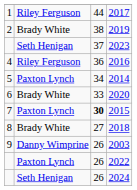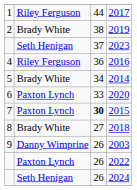 <table class="wikitable">
 <tr>
 </tr>
 <tr>
 <td>1</td>
 <td><a href='#'>Riley Ferguson</a></td>
 <td><abbr>44</abbr></td>
 <td><a href='#'>2017</a></td>
 </tr>
 <tr>
 <td>2</td>
 <td>Brady White</td>
 <td><abbr>38</abbr></td>
 <td><a href='#'>2019</a></td>
 </tr>
 <tr>
 <td></td>
 <td><a href='#'>Seth Henigan</a></td>
 <td><abbr>37</abbr></td>
 <td><a href='#'>2023</a></td>
 </tr>
 <tr>
 <td>4</td>
 <td><a href='#'>Riley Ferguson</a></td>
 <td><abbr>36</abbr></td>
 <td><a href='#'>2016</a></td>
 </tr>
 <tr>
 <td>5</td>
-<td><a href='#'>Paxton Lynch</a></td>
+<td>Brady White</td>
 <td><abbr>34</abbr></td>
 <td><a href='#'>2014</a></td>
 </tr>
 <tr>
 <td>6</td>
-<td>Brady White</td>
+<td><a href='#'>Paxton Lynch</a></td>
 <td><abbr>33</abbr></td>
 <td><a href='#'>2020</a></td>
 </tr>
 <tr>
 <td>7</td>
 <td><a href='#'>Paxton Lynch</a></td>
 <td><strong><abbr>30</abbr></strong></td>
 <td><a href='#'>2015</a></td>
 </tr>
 <tr>
 <td>8</td>
 <td>Brady White</td>
 <td><abbr>27</abbr></td>
 <td><a href='#'>2018</a></td>
 </tr>
 <tr>
 <td>9</td>
 <td><a href='#'>Danny Wimprine</a></td>
 <td><abbr>26</abbr></td>
 <td><a href='#'>2003</a></td>
 </tr>
 <tr>
 <td></td>
 <td><a href='#'>Paxton Lynch</a></td>
 <td><abbr>26</abbr></td>
 <td><a href='#'>2022</a></td>
 </tr>
 <tr>
 <td></td>
 <td><a href='#'>Seth Henigan</a></td>
 <td><abbr>26</abbr></td>
 <td><a href='#'>2024</a></td>
 </tr>
 </table>
